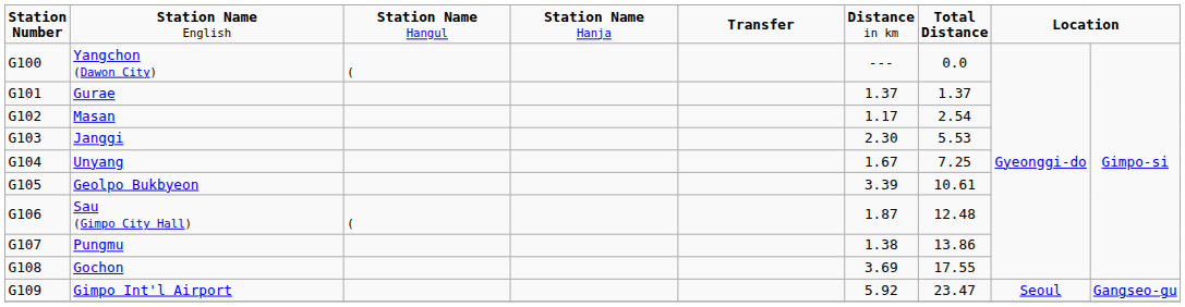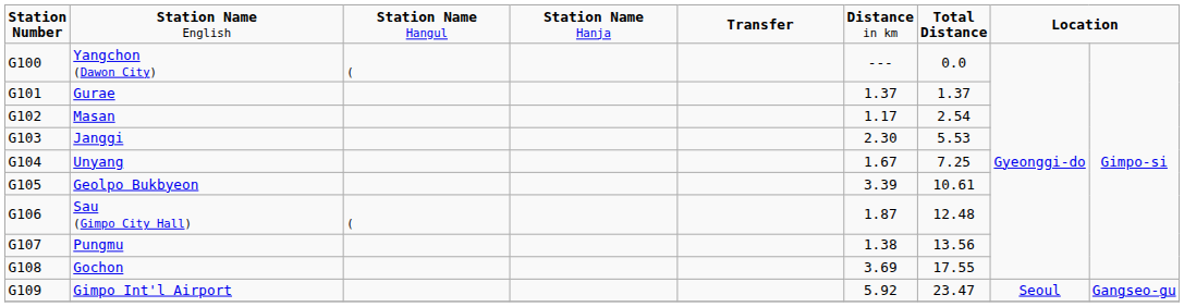 <table class="wikitable">
 <tr style="text-align:center;">
 <td><strong>Station<br>Number</strong></td>
 <td width = "250pt"><strong>Station Name</strong><br><small>English</small></td>
 <td width = "150pt"><strong>Station Name</strong><br><small><a href='#'>Hangul</a></small></td>
 <td width = "150pt"><strong>Station Name</strong><br><small><a href='#'>Hanja</a></small></td>
 <td width = "150pt"><strong>Transfer</strong></td>
 <td><strong>Distance</strong><br><small>in km</small></td>
 <td><strong>Total<br>Distance</strong></td>
 <td colspan = "2"><strong>Location</strong></td>
 </tr>
 <tr>
 <td>G100</td>
 <td><a href='#'>Yangchon</a><br><small>(<a href='#'>Dawon City</a>)</small></td>
 <td><br><small>(</small></td>
 <td></td>
 <td></td>
 <td style="text-align:center;">---</td>
 <td style="text-align:center;">0.0</td>
 <td rowspan=9 style="text-align:center;"><a href='#'>Gyeonggi-do</a></td>
 <td rowspan=9 style="text-align:center;"><a href='#'>Gimpo-si</a></td>
 </tr>
 <tr>
 <td>G101</td>
 <td><a href='#'>Gurae</a></td>
 <td></td>
 <td></td>
 <td></td>
 <td style="text-align:center;">1.37</td>
 <td style="text-align:center;">1.37</td>
 </tr>
 <tr>
 <td>G102</td>
 <td><a href='#'>Masan</a></td>
 <td></td>
 <td></td>
 <td></td>
 <td style="text-align:center;">1.17</td>
 <td style="text-align:center;">2.54</td>
 </tr>
 <tr>
 <td>G103</td>
 <td><a href='#'>Janggi</a></td>
 <td></td>
 <td></td>
 <td></td>
 <td style="text-align:center;">2.30</td>
 <td style="text-align:center;">5.53</td>
 </tr>
 <tr>
 <td>G104</td>
 <td><a href='#'>Unyang</a></td>
 <td></td>
 <td></td>
 <td></td>
 <td style="text-align:center;">1.67</td>
 <td style="text-align:center;">7.25</td>
 </tr>
 <tr>
 <td>G105</td>
 <td><a href='#'>Geolpo Bukbyeon</a></td>
 <td></td>
 <td></td>
 <td></td>
 <td style="text-align:center;">3.39</td>
 <td style="text-align:center;">10.61</td>
 </tr>
 <tr>
 <td>G106</td>
 <td><a href='#'>Sau</a><br><small>(<a href='#'>Gimpo City Hall</a>)</small></td>
 <td><br><small>(</small></td>
 <td></td>
 <td></td>
 <td style="text-align:center;">1.87</td>
 <td style="text-align:center;">12.48</td>
 </tr>
 <tr>
 <td>G107</td>
 <td><a href='#'>Pungmu</a></td>
 <td></td>
 <td></td>
 <td></td>
 <td style="text-align:center;">1.38</td>
-<td style="text-align:center;">13.86</td>
+<td style="text-align:center;">13.56</td>
 </tr>
 <tr>
 <td>G108</td>
 <td><a href='#'>Gochon</a></td>
 <td></td>
 <td></td>
 <td></td>
 <td style="text-align:center;">3.69</td>
 <td style="text-align:center;">17.55</td>
 </tr>
 <tr>
 <td>G109</td>
 <td><a href='#'>Gimpo Int'l Airport</a></td>
 <td></td>
 <td></td>
 <td>   </td>
 <td style="text-align:center;">5.92</td>
 <td style="text-align:center;">23.47</td>
 <td style="text-align:center;"><a href='#'>Seoul</a></td>
 <td style="text-align:center;"><a href='#'>Gangseo-gu</a></td>
 </tr>
 <tr>
 </tr>
 </table>
